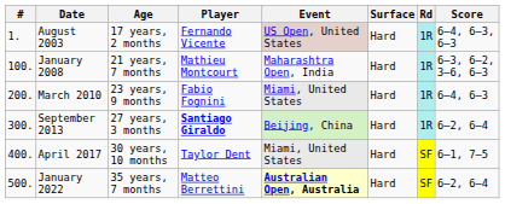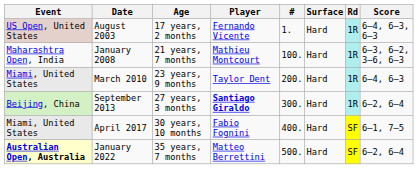 <table class="wikitable sortable" style=font-size:100%>
 <tr>
-<th>#</th>
+<th>Event</th>
 <th>Date</th>
 <th>Age</th>
 <th>Player</th>
-<th>Event</th>
+<th>#</th>
 <th>Surface</th>
 <th>Rd</th>
 <th class="unsortable">Score</th>
 </tr>
 <tr>
-<td>1.</td>
+<td style="background:#e5d1cb;"><a href='#'>US Open</a>, United States</td>
 <td>August 2003</td>
 <td>17 years, 2 months</td>
 <td> <a href='#'>Fernando Vicente</a></td>
-<td style="background:#e5d1cb;"><a href='#'>US Open</a>, United States</td>
+<td>1.</td>
 <td>Hard</td>
 <td bgcolor=afeeee>1R</td>
 <td>6–4, 6–3, 6–3</td>
 </tr>
 <tr>
-<td>100.</td>
+<td><a href='#'>Maharashtra Open</a>, India</td>
 <td>January 2008</td>
 <td>21 years, 7 months</td>
 <td> <a href='#'>Mathieu Montcourt</a></td>
-<td><a href='#'>Maharashtra Open</a>, India</td>
+<td>100.</td>
 <td>Hard</td>
 <td bgcolor=afeeee>1R</td>
 <td>6–3, 6–2, 3–6, 6–3</td>
 </tr>
 <tr>
-<td>200.</td>
+<td style="background:#e9e9e9;"><a href='#'>Miami</a>, United States</td>
 <td>March 2010</td>
 <td>23 years, 9 months</td>
-<td> <a href='#'>Fabio Fognini</a></td>
-<td style="background:#e9e9e9;"><a href='#'>Miami</a>, United States</td>
+<td> <a href='#'>Taylor Dent</a></td>
+<td>200.</td>
 <td>Hard</td>
 <td bgcolor=afeeee>1R</td>
 <td>6–4, 6–3</td>
 </tr>
 <tr>
-<td>300.</td>
+<td style="background:#D4F1C5;"><a href='#'>Beijing</a>, China</td>
 <td>September 2013</td>
 <td>27 years, 3 months</td>
 <td><strong> <a href='#'>Santiago Giraldo</a></strong></td>
-<td style="background:#D4F1C5;"><a href='#'>Beijing</a>, China</td>
+<td>300.</td>
 <td>Hard</td>
 <td bgcolor=afeeee>1R</td>
 <td>6–2, 6–4</td>
 </tr>
 <tr>
-<td>400.</td>
+<td style="background:#e9e9e9;">Miami, United States</td>
 <td>April 2017</td>
 <td>30 years, 10 months</td>
-<td> <a href='#'>Taylor Dent</a></td>
-<td style="background:#e9e9e9;">Miami, United States</td>
+<td> <a href='#'>Fabio Fognini</a></td>
+<td>400.</td>
 <td>Hard</td>
 <td bgcolor=yellow>SF</td>
 <td>6–1, 7–5</td>
 </tr>
 <tr>
-<td>500.</td>
+<td bgcolor=#ffffcc><strong><a href='#'>Australian Open</a>, Australia</strong></td>
 <td>January 2022</td>
 <td>35 years, 7 months</td>
 <td> <a href='#'>Matteo Berrettini</a></td>
-<td bgcolor=#ffffcc><strong><a href='#'>Australian Open</a>, Australia</strong></td>
+<td>500.</td>
 <td>Hard</td>
 <td bgcolor=yellow>SF</td>
 <td>6–2, 6–4</td>
 </tr>
 </table>
